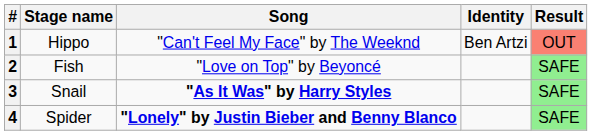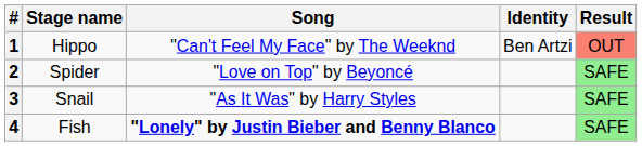 <table class="wikitable plainrowheaders" style="text-align: center;">
 <tr>
 <th>#</th>
 <th>Stage name</th>
 <th>Song</th>
 <th>Identity</th>
 <th>Result</th>
 </tr>
 <tr>
 <th>1</th>
 <td>Hippo</td>
 <td>"<a href='#'>Can't Feel My Face</a>" by <a href='#'>The Weeknd</a></td>
 <td>Ben Artzi</td>
 <td bgcolor="salmon">OUT</td>
 </tr>
 <tr>
 <th>2</th>
-<td>Fish</td>
+<td>Spider</td>
 <td>"<a href='#'>Love on Top</a>" by <a href='#'>Beyoncé</a></td>
 <td></td>
 <td bgcolor="lightgreen">SAFE</td>
 </tr>
 <tr>
 <th>3</th>
 <td>Snail</td>
-<td><strong>"<a href='#'>As It Was</a>" by <a href='#'>Harry Styles</a></strong></td>
+<td>"<a href='#'>As It Was</a>" by <a href='#'>Harry Styles</a></td>
 <td></td>
 <td bgcolor="lightgreen">SAFE</td>
 </tr>
 <tr>
 <th>4</th>
-<td>Spider</td>
+<td>Fish</td>
 <td><strong>"<a href='#'>Lonely</a>" by <a href='#'>Justin Bieber</a> and <a href='#'>Benny Blanco</a></strong></td>
 <td></td>
 <td bgcolor="lightgreen">SAFE</td>
 </tr>
 </table>
